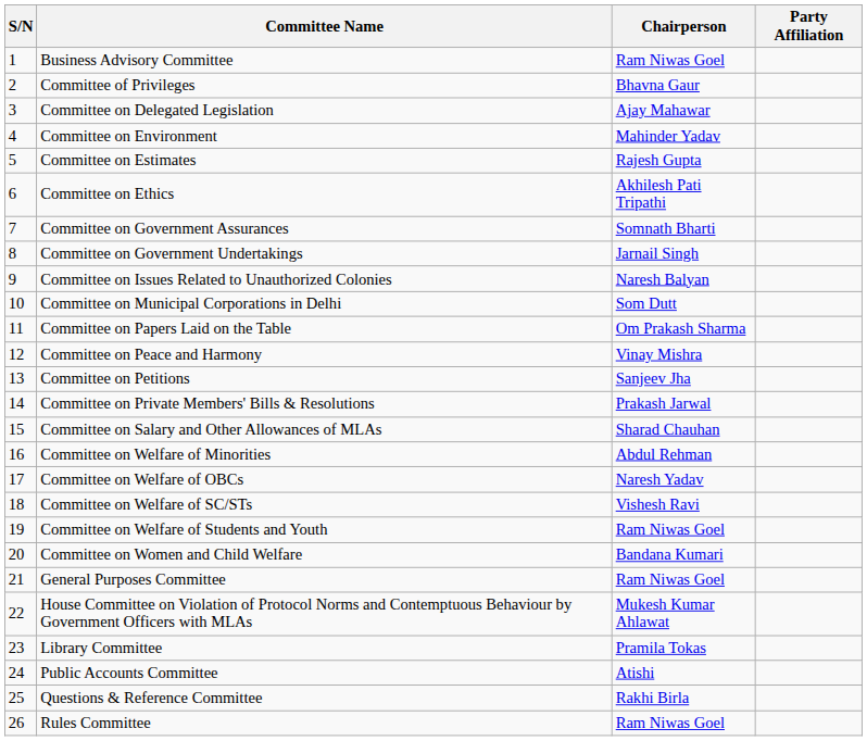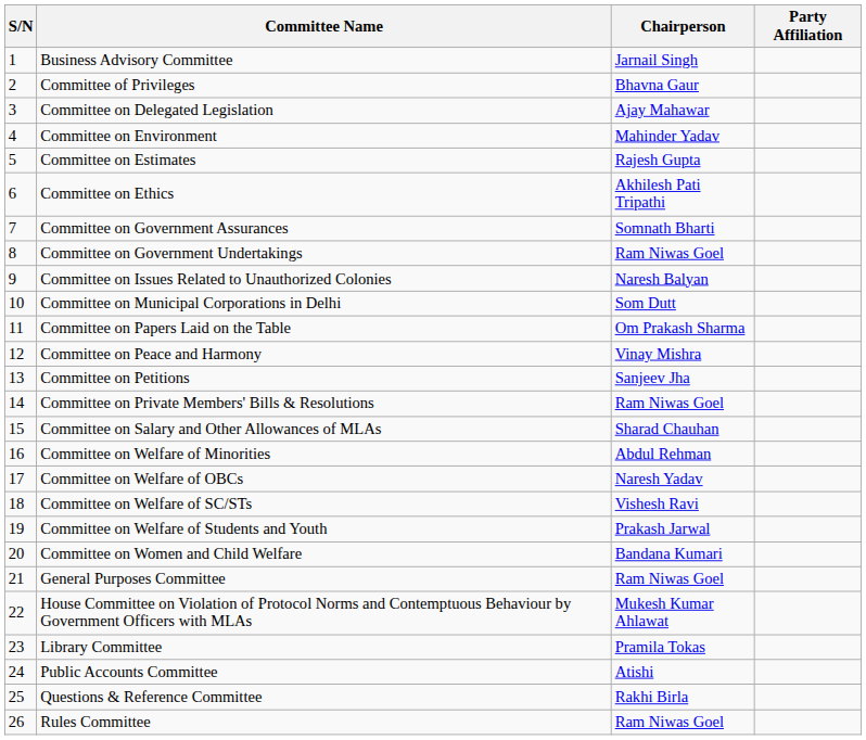 <table class="wikitable sortable">
 <tr>
 <th>S/N</th>
 <th>Committee Name</th>
 <th>Chairperson</th>
 <th colspan="2">Party Affiliation</th>
 </tr>
 <tr>
 <td>1</td>
 <td>Business Advisory Committee</td>
-<td><a href='#'>Ram Niwas Goel</a></td>
+<td><a href='#'>Jarnail Singh</a></td>
 <td></td>
 </tr>
 <tr>
 <td>2</td>
 <td>Committee of Privileges</td>
 <td><a href='#'>Bhavna Gaur</a></td>
 <td></td>
 </tr>
 <tr>
 <td>3</td>
 <td>Committee on Delegated Legislation</td>
 <td><a href='#'>Ajay Mahawar</a></td>
 <td></td>
 </tr>
 <tr>
 <td>4</td>
 <td>Committee on Environment</td>
 <td><a href='#'>Mahinder Yadav</a></td>
 <td></td>
 </tr>
 <tr>
 <td>5</td>
 <td>Committee on Estimates</td>
 <td><a href='#'>Rajesh Gupta</a></td>
 <td></td>
 </tr>
 <tr>
 <td>6</td>
 <td>Committee on Ethics</td>
 <td><a href='#'>Akhilesh Pati Tripathi</a></td>
 <td></td>
 </tr>
 <tr>
 <td>7</td>
 <td>Committee on Government Assurances</td>
 <td><a href='#'>Somnath Bharti</a></td>
 <td></td>
 </tr>
 <tr>
 <td>8</td>
 <td>Committee on Government Undertakings</td>
-<td><a href='#'>Jarnail Singh</a></td>
+<td><a href='#'>Ram Niwas Goel</a></td>
 <td></td>
 </tr>
 <tr>
 <td>9</td>
 <td>Committee on Issues Related to Unauthorized Colonies</td>
 <td><a href='#'>Naresh Balyan</a></td>
 <td></td>
 </tr>
 <tr>
 <td>10</td>
 <td>Committee on Municipal Corporations in Delhi</td>
 <td><a href='#'>Som Dutt</a></td>
 <td></td>
 </tr>
 <tr>
 <td>11</td>
 <td>Committee on Papers Laid on the Table</td>
 <td><a href='#'>Om Prakash Sharma</a></td>
 <td></td>
 </tr>
 <tr>
 <td>12</td>
 <td>Committee on Peace and Harmony</td>
 <td><a href='#'>Vinay Mishra</a></td>
 <td></td>
 </tr>
 <tr>
 <td>13</td>
 <td>Committee on Petitions</td>
 <td><a href='#'>Sanjeev Jha</a></td>
 <td></td>
 </tr>
 <tr>
 <td>14</td>
 <td>Committee on Private Members' Bills & Resolutions</td>
-<td><a href='#'>Prakash Jarwal</a></td>
+<td><a href='#'>Ram Niwas Goel</a></td>
 <td></td>
 </tr>
 <tr>
 <td>15</td>
 <td>Committee on Salary and Other Allowances of MLAs</td>
 <td><a href='#'>Sharad Chauhan</a></td>
 <td></td>
 </tr>
 <tr>
 <td>16</td>
 <td>Committee on Welfare of Minorities</td>
 <td><a href='#'>Abdul Rehman</a></td>
 <td></td>
 </tr>
 <tr>
 <td>17</td>
 <td>Committee on Welfare of OBCs</td>
 <td><a href='#'>Naresh Yadav</a></td>
 <td></td>
 </tr>
 <tr>
 <td>18</td>
 <td>Committee on Welfare of SC/STs</td>
 <td><a href='#'>Vishesh Ravi</a></td>
 <td></td>
 </tr>
 <tr>
 <td>19</td>
 <td>Committee on Welfare of Students and Youth</td>
-<td><a href='#'>Ram Niwas Goel</a></td>
+<td><a href='#'>Prakash Jarwal</a></td>
 <td></td>
 </tr>
 <tr>
 <td>20</td>
 <td>Committee on Women and Child Welfare</td>
 <td><a href='#'>Bandana Kumari</a></td>
 <td></td>
 </tr>
 <tr>
 <td>21</td>
 <td>General Purposes Committee</td>
 <td><a href='#'>Ram Niwas Goel</a></td>
 <td></td>
 </tr>
 <tr>
 <td>22</td>
 <td>House Committee on Violation of Protocol Norms and Contemptuous Behaviour by Government Officers with MLAs</td>
 <td><a href='#'>Mukesh Kumar Ahlawat</a></td>
 <td></td>
 </tr>
 <tr>
 <td>23</td>
 <td>Library Committee</td>
 <td><a href='#'>Pramila Tokas</a></td>
 <td></td>
 </tr>
 <tr>
 <td>24</td>
 <td>Public Accounts Committee</td>
 <td><a href='#'>Atishi</a></td>
 <td></td>
 </tr>
 <tr>
 <td>25</td>
 <td>Questions & Reference Committee</td>
 <td><a href='#'>Rakhi Birla</a></td>
 <td></td>
 </tr>
 <tr>
 <td>26</td>
 <td>Rules Committee</td>
 <td><a href='#'>Ram Niwas Goel</a></td>
 <td></td>
 </tr>
 </table>
